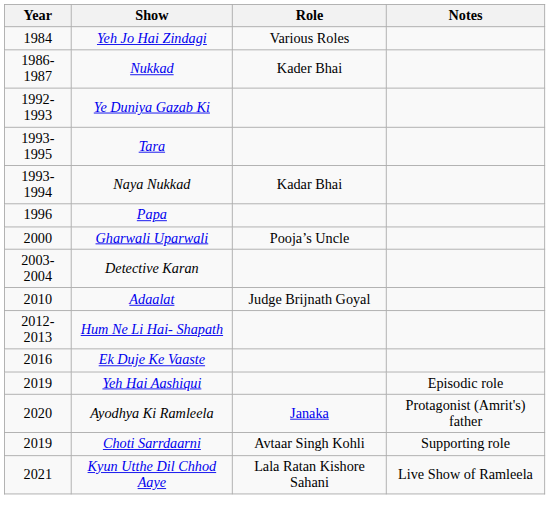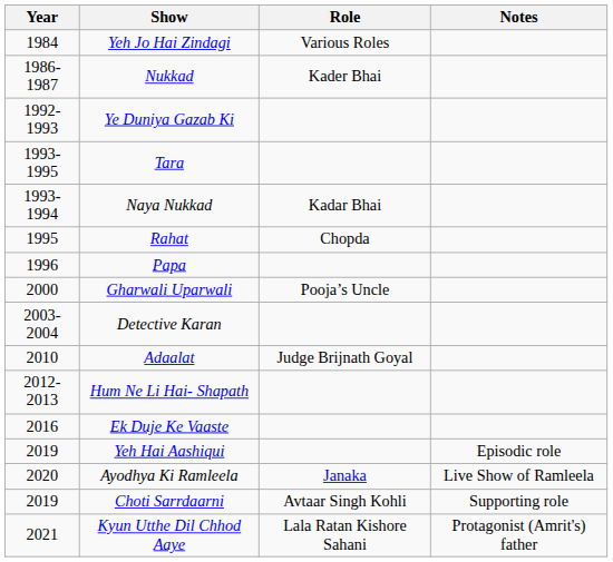 <table class="wikitable" style="text-align: center;">
 <tr>
 <th>Year</th>
 <th>Show</th>
 <th>Role</th>
 <th>Notes</th>
 </tr>
 <tr>
 <td>1984</td>
 <td><em><a href='#'>Yeh Jo Hai Zindagi</a></em></td>
 <td>Various Roles</td>
 <td></td>
 </tr>
 <tr>
 <td>1986-1987</td>
 <td><em><a href='#'>Nukkad</a></em></td>
 <td>Kader Bhai</td>
 <td></td>
 </tr>
 <tr>
 <td>1992-1993</td>
 <td><em><a href='#'>Ye Duniya Gazab Ki</a></em></td>
 <td></td>
 <td></td>
 </tr>
 <tr>
 <td>1993-1995</td>
 <td><em><a href='#'>Tara</a></em></td>
 <td></td>
 <td></td>
 </tr>
 <tr>
 <td>1993-1994</td>
 <td><em>Naya Nukkad</em></td>
 <td>Kadar Bhai</td>
+<td></td>
+</tr>
+<tr>
+<td>1995</td>
+<td><em><a href='#'>Rahat</a></em></td>
+<td>Chopda</td>
 <td></td>
 </tr>
 <tr>
 <td>1996</td>
 <td><em><a href='#'>Papa</a></em></td>
 <td></td>
 <td></td>
 </tr>
 <tr>
 <td>2000</td>
 <td><em><a href='#'>Gharwali Uparwali</a></em></td>
 <td>Pooja’s Uncle</td>
 <td></td>
 </tr>
 <tr>
 <td>2003-2004</td>
 <td><em>Detective Karan</em></td>
 <td></td>
 <td></td>
 </tr>
 <tr>
 <td>2010</td>
 <td><em><a href='#'>Adaalat</a></em></td>
 <td>Judge Brijnath Goyal</td>
 <td></td>
 </tr>
 <tr>
 <td>2012-2013</td>
 <td><em><a href='#'>Hum Ne Li Hai- Shapath</a></em> </td>
 <td></td>
 <td></td>
 </tr>
 <tr>
 <td>2016</td>
 <td><em><a href='#'>Ek Duje Ke Vaaste</a></em></td>
 <td></td>
 <td></td>
 </tr>
 <tr>
 <td>2019</td>
 <td><em><a href='#'>Yeh Hai Aashiqui</a></em></td>
 <td></td>
 <td>Episodic role</td>
 </tr>
 <tr>
 <td>2020</td>
 <td><em>Ayodhya Ki Ramleela</em></td>
 <td><a href='#'>Janaka</a></td>
-<td>Protagonist (Amrit's) father</td>
+<td>Live Show of Ramleela</td>
 </tr>
 <tr>
 <td>2019</td>
 <td><em><a href='#'>Choti Sarrdaarni</a></em></td>
 <td>Avtaar Singh Kohli</td>
 <td>Supporting role</td>
 </tr>
 <tr>
 <td>2021</td>
 <td><em><a href='#'>Kyun Utthe Dil Chhod Aaye</a></em></td>
 <td>Lala Ratan Kishore Sahani</td>
-<td>Live Show of Ramleela</td>
+<td>Protagonist (Amrit's) father</td>
 </tr>
 </table>
